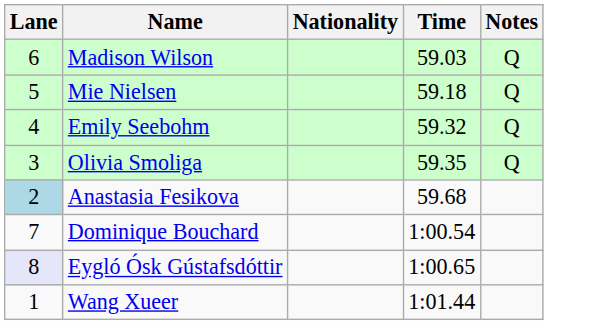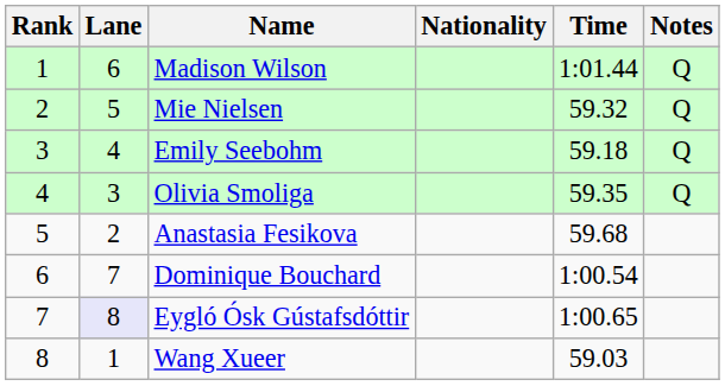 <table class="wikitable sortable" style="text-align:center">
 <tr>
+<th>Rank</th>
 <th>Lane</th>
 <th>Name</th>
 <th>Nationality</th>
 <th>Time</th>
 <th>Notes</th>
 </tr>
 <tr bgcolor=ccffcc>
+<td>1</td>
 <td>6</td>
 <td align=left><a href='#'>Madison Wilson</a></td>
 <td align=left></td>
-<td>59.03</td>
+<td>1:01.44</td>
 <td>Q</td>
 </tr>
 <tr bgcolor=ccffcc>
+<td>2</td>
 <td>5</td>
 <td align=left><a href='#'>Mie Nielsen</a></td>
+<td align=left></td>
+<td>59.32</td>
+<td>Q</td>
+</tr>
+<tr bgcolor=ccffcc>
+<td>3</td>
+<td>4</td>
+<td align=left><a href='#'>Emily Seebohm</a></td>
 <td align=left></td>
 <td>59.18</td>
 <td>Q</td>
 </tr>
 <tr bgcolor=ccffcc>
 <td>4</td>
-<td align=left><a href='#'>Emily Seebohm</a></td>
-<td align=left></td>
-<td>59.32</td>
-<td>Q</td>
-</tr>
-<tr bgcolor=ccffcc>
 <td>3</td>
 <td align=left><a href='#'>Olivia Smoliga</a></td>
 <td align=left></td>
 <td>59.35</td>
 <td>Q</td>
 </tr>
 <tr>
-<td style="background: lightblue;">2</td>
+<td>5</td>
+<td>2</td>
 <td align=left><a href='#'>Anastasia Fesikova</a></td>
 <td align=left></td>
 <td>59.68</td>
 <td></td>
 </tr>
 <tr>
+<td>6</td>
 <td>7</td>
 <td align=left><a href='#'>Dominique Bouchard</a></td>
 <td align=left></td>
 <td>1:00.54</td>
 <td></td>
 </tr>
 <tr>
+<td>7</td>
 <td style="background: lavender;">8</td>
 <td align=left><a href='#'>Eygló Ósk Gústafsdóttir</a></td>
 <td align=left></td>
 <td>1:00.65</td>
 <td></td>
 </tr>
 <tr>
+<td>8</td>
 <td>1</td>
 <td align=left><a href='#'>Wang Xueer</a></td>
 <td align=left></td>
-<td>1:01.44</td>
+<td>59.03</td>
 <td></td>
 </tr>
 </table>
